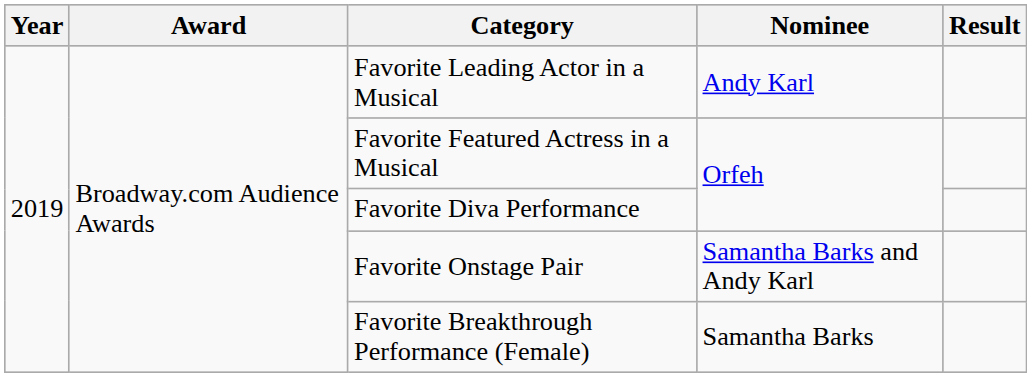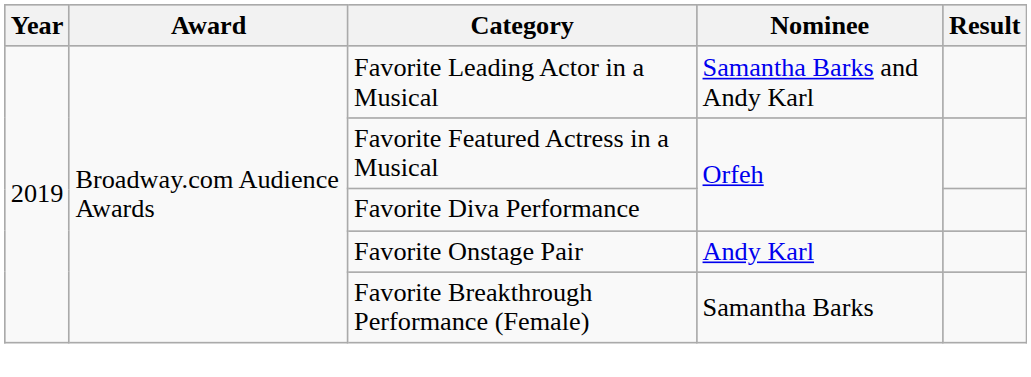 <table class="wikitable" style="width:100%;">
 <tr>
 <th>Year</th>
 <th><strong>Award</strong></th>
 <th><strong>Category</strong></th>
 <th><strong>Nominee</strong></th>
 <th><strong>Result</strong></th>
 </tr>
 <tr>
 <td rowspan="5" style="text-align:center;">2019</td>
 <td rowspan="5">Broadway.com Audience Awards</td>
 <td>Favorite Leading Actor in a Musical</td>
-<td><a href='#'>Andy Karl</a></td>
+<td><a href='#'>Samantha Barks</a> and Andy Karl</td>
 <td></td>
 </tr>
 <tr>
 <td>Favorite Featured Actress in a Musical</td>
 <td rowspan="2"><a href='#'>Orfeh</a></td>
 <td></td>
 </tr>
 <tr>
 <td>Favorite Diva Performance</td>
 <td></td>
 </tr>
 <tr>
 <td>Favorite Onstage Pair</td>
-<td><a href='#'>Samantha Barks</a> and Andy Karl</td>
+<td><a href='#'>Andy Karl</a></td>
 <td></td>
 </tr>
 <tr>
 <td>Favorite Breakthrough Performance (Female)</td>
 <td>Samantha Barks</td>
 <td></td>
 </tr>
 </table>
